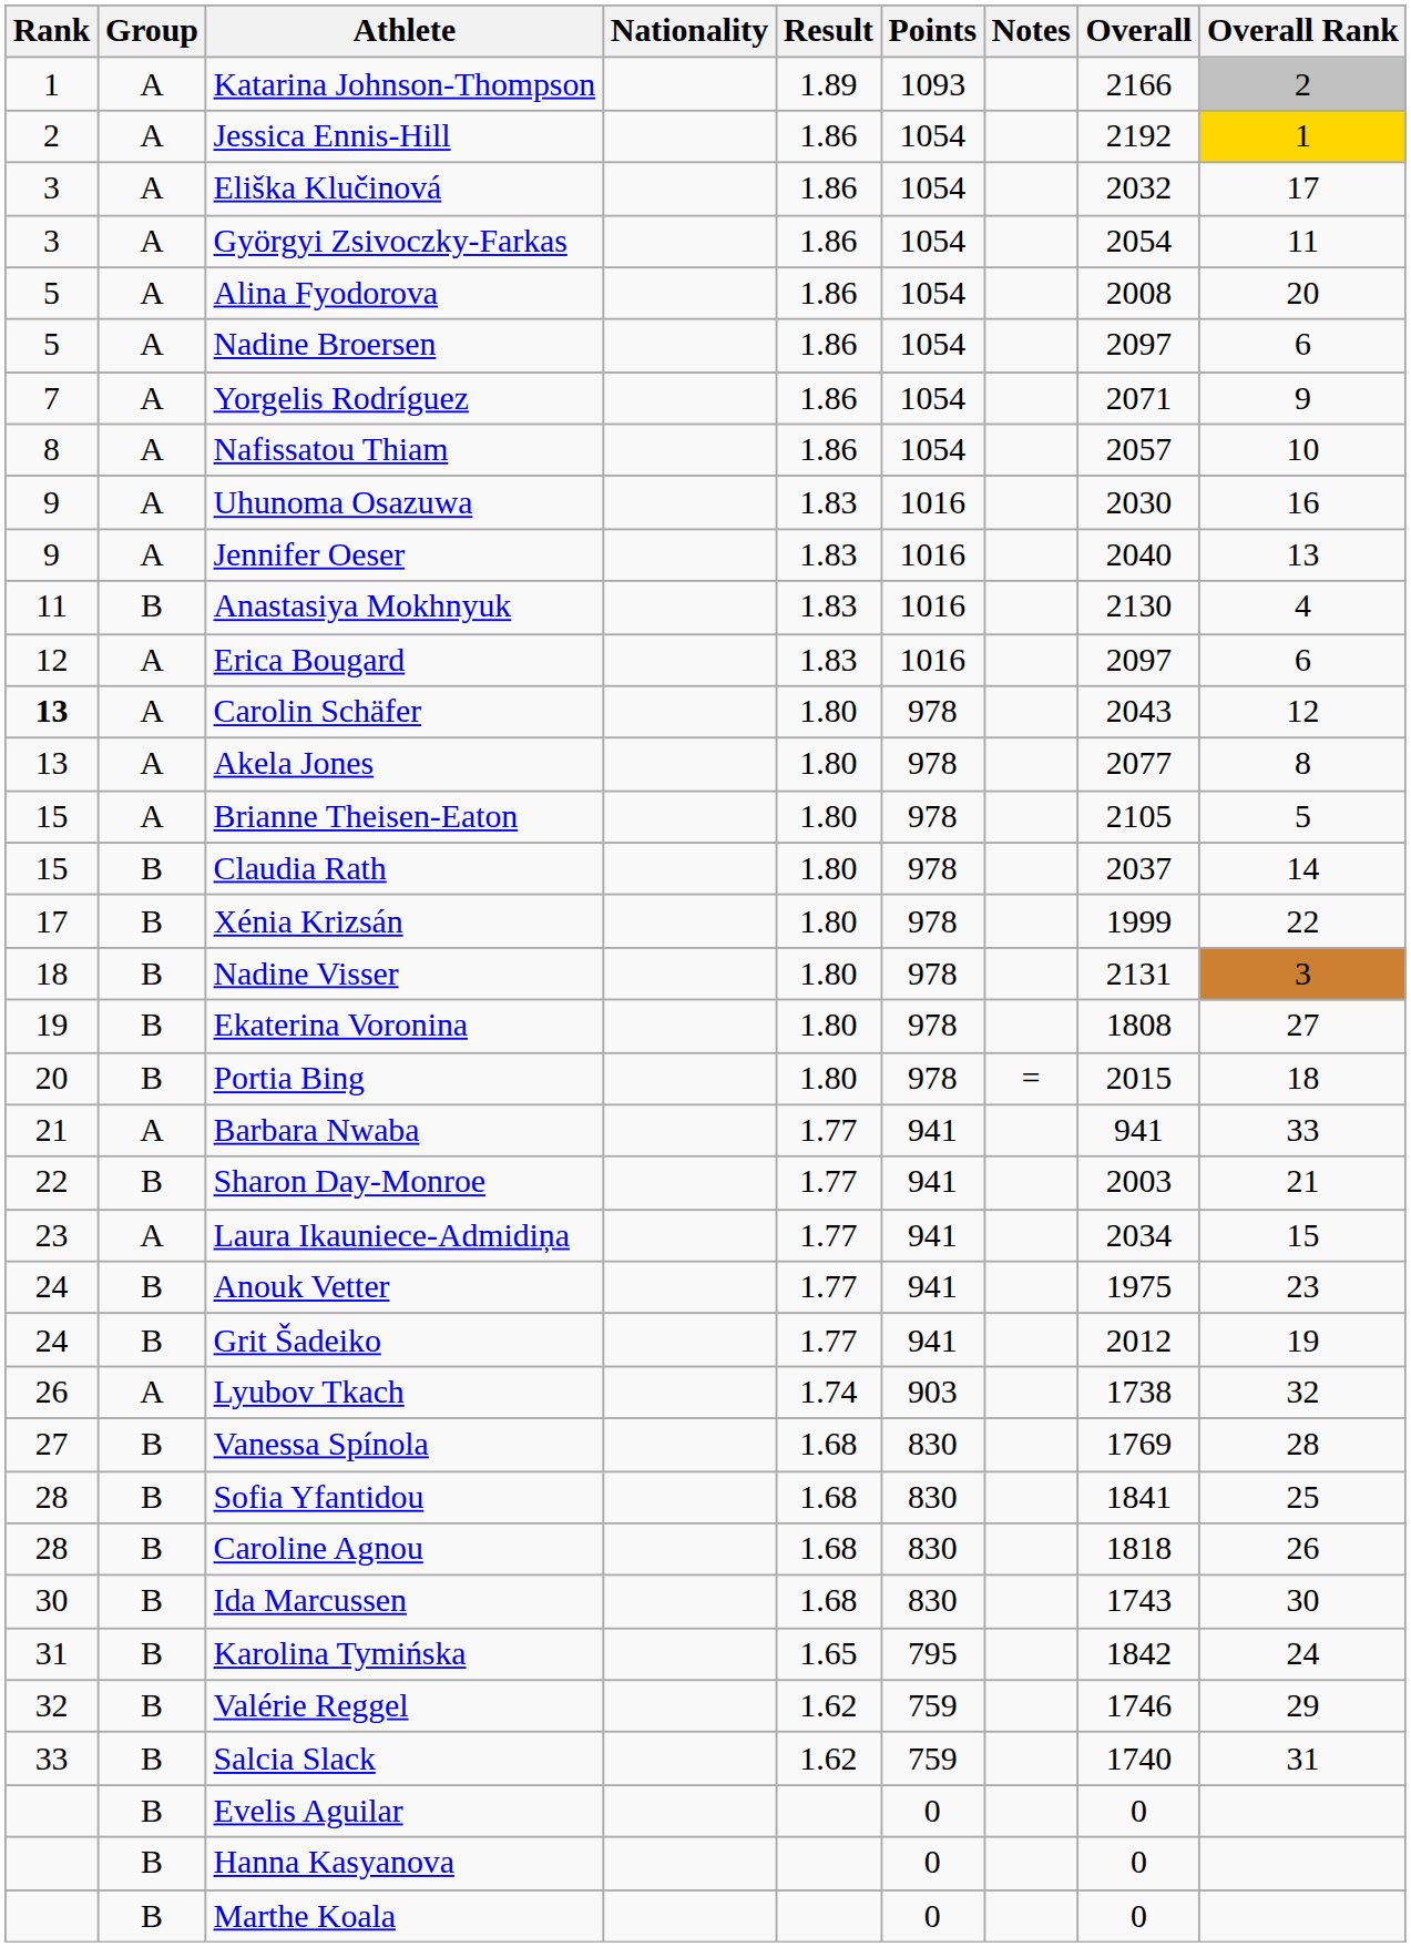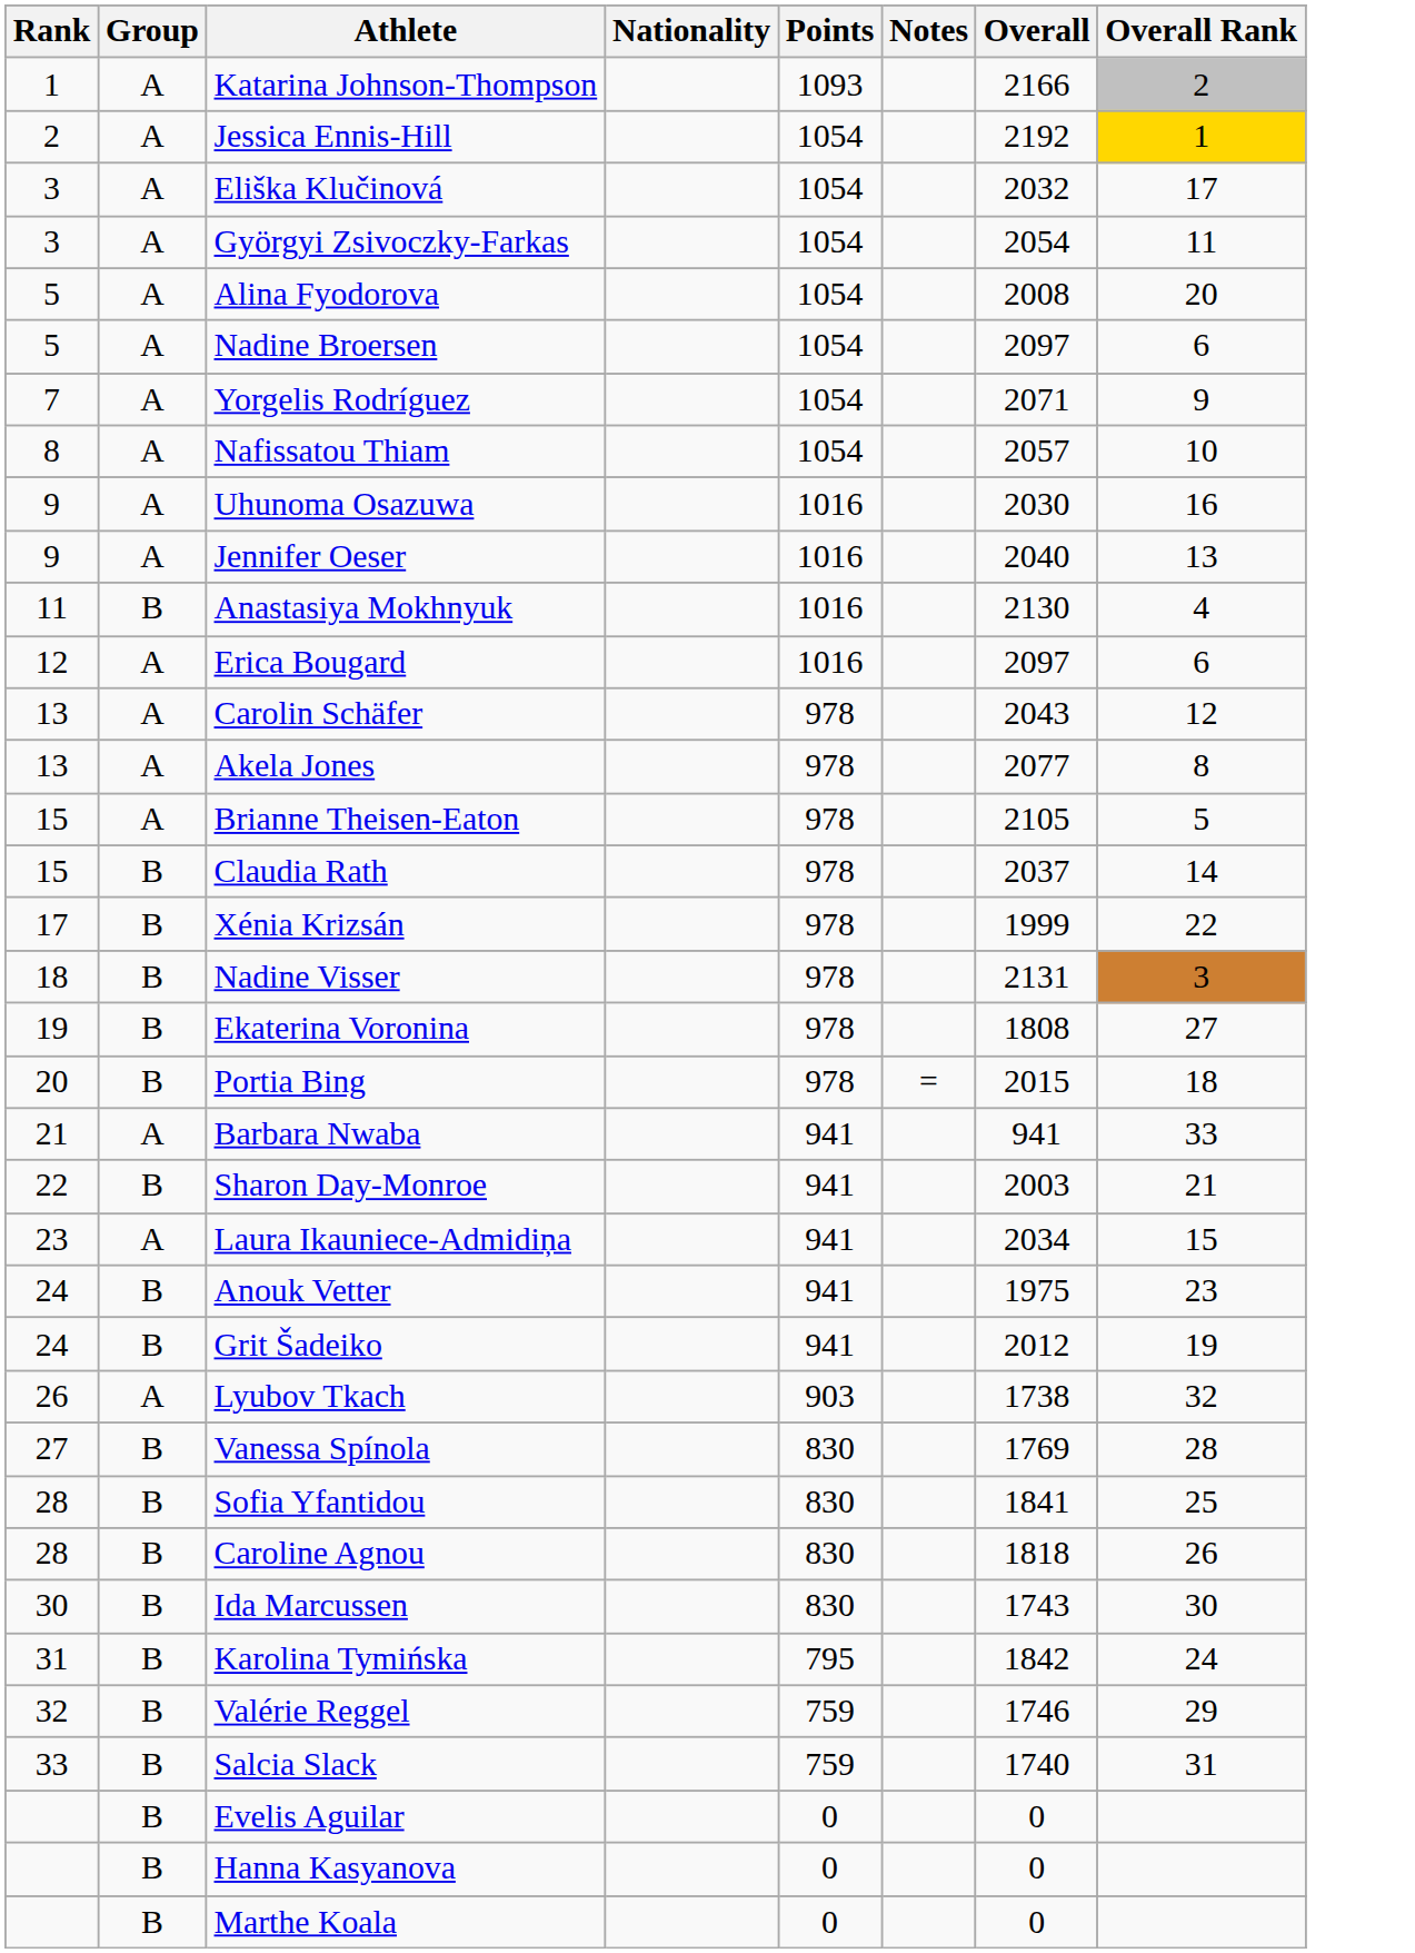 <table class="wikitable sortable" style="text-align:center">
 <tr>
 <th>Rank</th>
 <th>Group</th>
 <th>Athlete</th>
 <th>Nationality</th>
-<th>Result</th>
 <th>Points</th>
 <th>Notes</th>
 <th>Overall</th>
 <th>Overall Rank</th>
 </tr>
 <tr>
 <td>1</td>
 <td>A</td>
 <td align=left><a href='#'>Katarina Johnson-Thompson</a></td>
 <td align=left></td>
-<td>1.89</td>
 <td>1093</td>
 <td></td>
 <td>2166</td>
 <td style="background-color:#c0c0c0">2</td>
 </tr>
 <tr>
 <td>2</td>
 <td>A</td>
 <td align=left><a href='#'>Jessica Ennis-Hill</a></td>
 <td align=left></td>
-<td>1.86</td>
 <td>1054</td>
 <td></td>
 <td>2192</td>
 <td style="background-color:#ffd700">1</td>
 </tr>
 <tr>
 <td>3</td>
 <td>A</td>
 <td align=left><a href='#'>Eliška Klučinová</a></td>
 <td align=left></td>
-<td>1.86</td>
 <td>1054</td>
 <td></td>
 <td>2032</td>
 <td>17</td>
 </tr>
 <tr>
 <td>3</td>
 <td>A</td>
 <td align=left><a href='#'>Györgyi Zsivoczky-Farkas</a></td>
 <td align=left></td>
-<td>1.86</td>
 <td>1054</td>
 <td></td>
 <td>2054</td>
 <td>11</td>
 </tr>
 <tr>
 <td>5</td>
 <td>A</td>
 <td align=left><a href='#'>Alina Fyodorova</a></td>
 <td align=left></td>
-<td>1.86</td>
 <td>1054</td>
 <td></td>
 <td>2008</td>
 <td>20</td>
 </tr>
 <tr>
 <td>5</td>
 <td>A</td>
 <td align=left><a href='#'>Nadine Broersen</a></td>
 <td align=left></td>
-<td>1.86</td>
 <td>1054</td>
 <td></td>
 <td>2097</td>
 <td>6</td>
 </tr>
 <tr>
 <td>7</td>
 <td>A</td>
 <td align=left><a href='#'>Yorgelis Rodríguez</a></td>
 <td align=left></td>
-<td>1.86</td>
 <td>1054</td>
 <td></td>
 <td>2071</td>
 <td>9</td>
 </tr>
 <tr>
 <td>8</td>
 <td>A</td>
 <td align=left><a href='#'>Nafissatou Thiam</a></td>
 <td align=left></td>
-<td>1.86</td>
 <td>1054</td>
 <td></td>
 <td>2057</td>
 <td>10</td>
 </tr>
 <tr>
 <td>9</td>
 <td>A</td>
 <td align=left><a href='#'>Uhunoma Osazuwa</a></td>
 <td align=left></td>
-<td>1.83</td>
 <td>1016</td>
 <td></td>
 <td>2030</td>
 <td>16</td>
 </tr>
 <tr>
 <td>9</td>
 <td>A</td>
 <td align=left><a href='#'>Jennifer Oeser</a></td>
 <td align=left></td>
-<td>1.83</td>
 <td>1016</td>
 <td></td>
 <td>2040</td>
 <td>13</td>
 </tr>
 <tr>
 <td>11</td>
 <td>B</td>
 <td align=left><a href='#'>Anastasiya Mokhnyuk</a></td>
 <td align=left></td>
-<td>1.83</td>
 <td>1016</td>
 <td></td>
 <td>2130</td>
 <td>4</td>
 </tr>
 <tr>
 <td>12</td>
 <td>A</td>
 <td align=left><a href='#'>Erica Bougard</a></td>
 <td align=left></td>
-<td>1.83</td>
 <td>1016</td>
 <td></td>
 <td>2097</td>
 <td>6</td>
 </tr>
 <tr>
-<td><strong>13</strong></td>
+<td>13</td>
 <td>A</td>
 <td align=left><a href='#'>Carolin Schäfer</a></td>
 <td align=left></td>
-<td>1.80</td>
 <td>978</td>
 <td></td>
 <td>2043</td>
 <td>12</td>
 </tr>
 <tr>
 <td>13</td>
 <td>A</td>
 <td align=left><a href='#'>Akela Jones</a></td>
 <td align=left></td>
-<td>1.80</td>
 <td>978</td>
 <td></td>
 <td>2077</td>
 <td>8</td>
 </tr>
 <tr>
 <td>15</td>
 <td>A</td>
 <td align=left><a href='#'>Brianne Theisen-Eaton</a></td>
 <td align=left></td>
-<td>1.80</td>
 <td>978</td>
 <td></td>
 <td>2105</td>
 <td>5</td>
 </tr>
 <tr>
 <td>15</td>
 <td>B</td>
 <td align=left><a href='#'>Claudia Rath</a></td>
 <td align=left></td>
-<td>1.80</td>
 <td>978</td>
 <td></td>
 <td>2037</td>
 <td>14</td>
 </tr>
 <tr>
 <td>17</td>
 <td>B</td>
 <td align=left><a href='#'>Xénia Krizsán</a></td>
 <td align=left></td>
-<td>1.80</td>
 <td>978</td>
 <td></td>
 <td>1999</td>
 <td>22</td>
 </tr>
 <tr>
 <td>18</td>
 <td>B</td>
 <td align=left><a href='#'>Nadine Visser</a></td>
 <td align=left></td>
-<td>1.80</td>
 <td>978</td>
 <td></td>
 <td>2131</td>
 <td style="background-color:#cd7f32">3</td>
 </tr>
 <tr>
 <td>19</td>
 <td>B</td>
 <td align=left><a href='#'>Ekaterina Voronina</a></td>
 <td align=left></td>
-<td>1.80</td>
 <td>978</td>
 <td></td>
 <td>1808</td>
 <td>27</td>
 </tr>
 <tr>
 <td>20</td>
 <td>B</td>
 <td align=left><a href='#'>Portia Bing</a></td>
 <td align=left></td>
-<td>1.80</td>
 <td>978</td>
 <td>=</td>
 <td>2015</td>
 <td>18</td>
 </tr>
 <tr>
 <td>21</td>
 <td>A</td>
 <td align=left><a href='#'>Barbara Nwaba</a></td>
 <td align=left></td>
-<td>1.77</td>
 <td>941</td>
 <td></td>
 <td>941</td>
 <td>33</td>
 </tr>
 <tr>
 <td>22</td>
 <td>B</td>
 <td align=left><a href='#'>Sharon Day-Monroe</a></td>
 <td align=left></td>
-<td>1.77</td>
 <td>941</td>
 <td></td>
 <td>2003</td>
 <td>21</td>
 </tr>
 <tr>
 <td>23</td>
 <td>A</td>
 <td align=left><a href='#'>Laura Ikauniece-Admidiņa</a></td>
 <td align=left></td>
-<td>1.77</td>
 <td>941</td>
 <td></td>
 <td>2034</td>
 <td>15</td>
 </tr>
 <tr>
 <td>24</td>
 <td>B</td>
 <td align=left><a href='#'>Anouk Vetter</a></td>
 <td align=left></td>
-<td>1.77</td>
 <td>941</td>
 <td></td>
 <td>1975</td>
 <td>23</td>
 </tr>
 <tr>
 <td>24</td>
 <td>B</td>
 <td align=left><a href='#'>Grit Šadeiko</a></td>
 <td align=left></td>
-<td>1.77</td>
 <td>941</td>
 <td></td>
 <td>2012</td>
 <td>19</td>
 </tr>
 <tr>
 <td>26</td>
 <td>A</td>
 <td align=left><a href='#'>Lyubov Tkach</a></td>
 <td align=left></td>
-<td>1.74</td>
 <td>903</td>
 <td></td>
 <td>1738</td>
 <td>32</td>
 </tr>
 <tr>
 <td>27</td>
 <td>B</td>
 <td align=left><a href='#'>Vanessa Spínola</a></td>
 <td align=left></td>
-<td>1.68</td>
 <td>830</td>
 <td></td>
 <td>1769</td>
 <td>28</td>
 </tr>
 <tr>
 <td>28</td>
 <td>B</td>
 <td align=left><a href='#'>Sofia Yfantidou</a></td>
 <td align=left></td>
-<td>1.68</td>
 <td>830</td>
 <td></td>
 <td>1841</td>
 <td>25</td>
 </tr>
 <tr>
 <td>28</td>
 <td>B</td>
 <td align=left><a href='#'>Caroline Agnou</a></td>
 <td align=left></td>
-<td>1.68</td>
 <td>830</td>
 <td></td>
 <td>1818</td>
 <td>26</td>
 </tr>
 <tr>
 <td>30</td>
 <td>B</td>
 <td align=left><a href='#'>Ida Marcussen</a></td>
 <td align=left></td>
-<td>1.68</td>
 <td>830</td>
 <td></td>
 <td>1743</td>
 <td>30</td>
 </tr>
 <tr>
 <td>31</td>
 <td>B</td>
 <td align=left><a href='#'>Karolina Tymińska</a></td>
 <td align=left></td>
-<td>1.65</td>
 <td>795</td>
 <td></td>
 <td>1842</td>
 <td>24</td>
 </tr>
 <tr>
 <td>32</td>
 <td>B</td>
 <td align=left><a href='#'>Valérie Reggel</a></td>
 <td align=left></td>
-<td>1.62</td>
 <td>759</td>
 <td></td>
 <td>1746</td>
 <td>29</td>
 </tr>
 <tr>
 <td>33</td>
 <td>B</td>
 <td align=left><a href='#'>Salcia Slack</a></td>
 <td align=left></td>
-<td>1.62</td>
 <td>759</td>
 <td></td>
 <td>1740</td>
 <td>31</td>
 </tr>
 <tr>
 <td></td>
 <td>B</td>
 <td align=left><a href='#'>Evelis Aguilar</a></td>
 <td align=left></td>
-<td></td>
 <td>0</td>
 <td></td>
 <td>0</td>
 <td></td>
 </tr>
 <tr>
 <td></td>
 <td>B</td>
 <td align=left><a href='#'>Hanna Kasyanova</a></td>
 <td align=left></td>
-<td></td>
 <td>0</td>
 <td></td>
 <td>0</td>
 <td></td>
 </tr>
 <tr>
 <td></td>
 <td>B</td>
 <td align=left><a href='#'>Marthe Koala</a></td>
 <td align=left></td>
-<td></td>
 <td>0</td>
 <td></td>
 <td>0</td>
 <td></td>
 </tr>
 </table>
